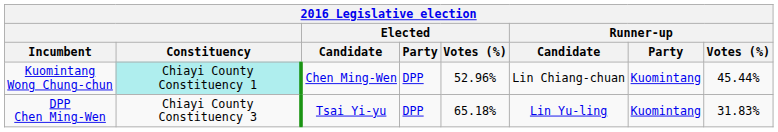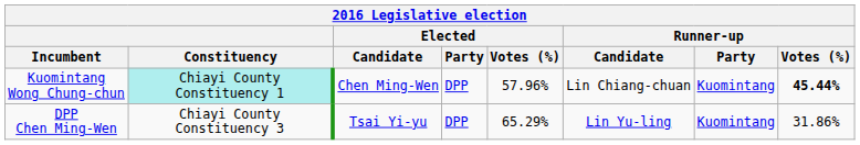 <table class="wikitable collapsible sortable" style="text-align:center">
 <tr>
 <th colspan=8><a href='#'>2016 Legislative election</a></th>
 </tr>
 <tr>
 <th colspan=2> </th>
 <th colspan=3>Elected</th>
 <th colspan=3>Runner-up</th>
 </tr>
 <tr>
 <th>Incumbent</th>
 <th style="width:200px;">Constituency</th>
 <th>Candidate</th>
 <th>Party</th>
 <th>Votes (%)</th>
 <th>Candidate</th>
 <th>Party</th>
 <th>Votes (%)</th>
 </tr>
 <tr>
 <td><a href='#'>Kuomintang</a><br><a href='#'>Wong Chung-chun</a></td>
 <td align="center" style="background: paleturquoise; border-right:4px solid #1B9413;">Chiayi County Constituency 1</td>
 <td><a href='#'>Chen Ming-Wen</a></td>
 <td align="left"><a href='#'>DPP</a></td>
-<td>52.96%</td>
+<td>57.96%</td>
 <td>Lin Chiang-chuan</td>
 <td align="left"><a href='#'>Kuomintang</a></td>
-<td>45.44%</td>
+<td><strong>45.44%</strong></td>
 </tr>
 <tr>
 <td><a href='#'>DPP</a><br><a href='#'>Chen Ming-Wen</a></td>
 <td align="center" style="border-right:4px solid #1B9413;">Chiayi County Constituency 3</td>
 <td><a href='#'>Tsai Yi-yu</a></td>
 <td align="left"><a href='#'>DPP</a></td>
-<td>65.18%</td>
+<td>65.29%</td>
 <td><a href='#'>Lin Yu-ling</a></td>
 <td align="left"><a href='#'>Kuomintang</a></td>
-<td>31.83%</td>
+<td>31.86%</td>
 </tr>
 </table>
